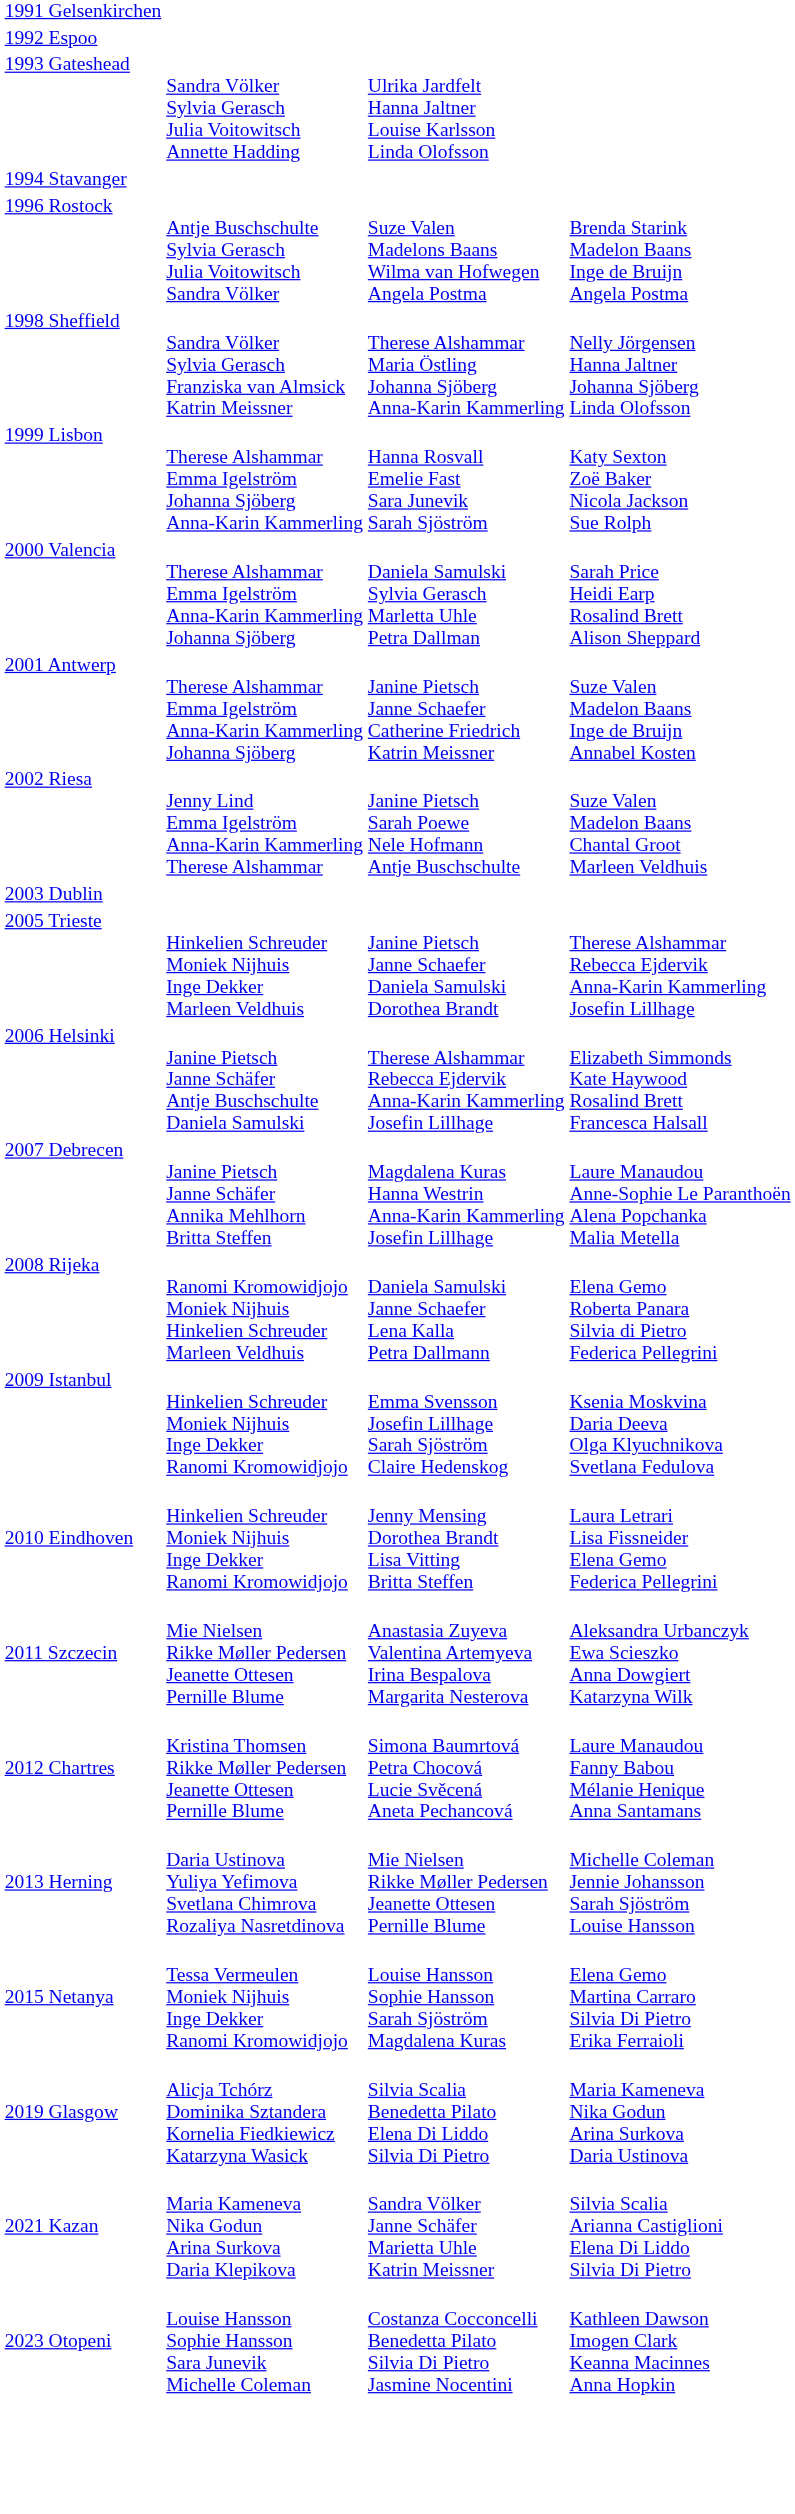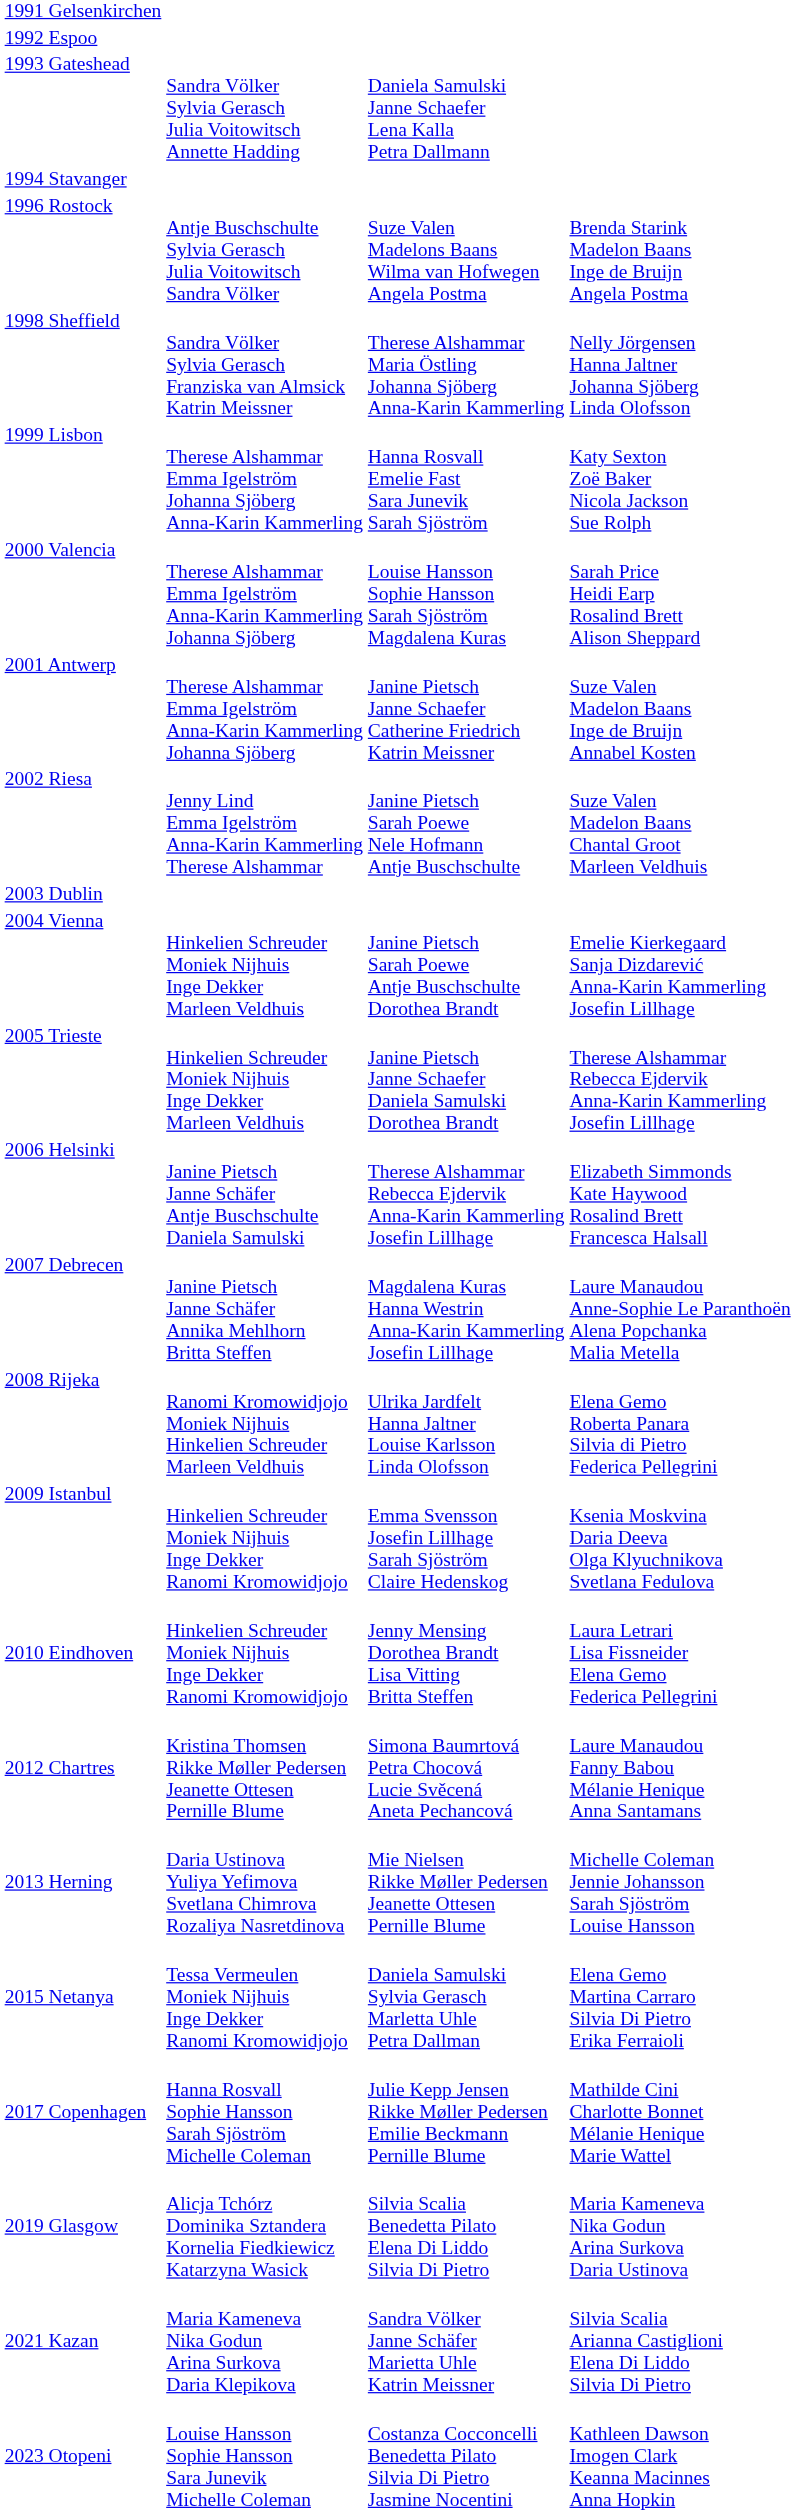 <table>
 <tr valign=top>
 <td><a href='#'>1991 Gelsenkirchen</a></td>
 <td></td>
 <td></td>
 <td></td>
 </tr>
 <tr valign=top>
 <td><a href='#'>1992 Espoo</a></td>
 <td></td>
 <td></td>
 <td></td>
 </tr>
 <tr valign=top>
 <td><a href='#'>1993 Gateshead</a></td>
 <td><br><a href='#'>Sandra Völker</a><br><a href='#'>Sylvia Gerasch</a><br><a href='#'>Julia Voitowitsch</a><br><a href='#'>Annette Hadding</a></td>
-<td><br><a href='#'>Ulrika Jardfelt</a><br><a href='#'>Hanna Jaltner</a><br><a href='#'>Louise Karlsson</a><br><a href='#'>Linda Olofsson</a></td>
+<td><br><a href='#'>Daniela Samulski</a><br><a href='#'>Janne Schaefer</a><br><a href='#'>Lena Kalla</a><br><a href='#'>Petra Dallmann</a></td>
 <td></td>
 </tr>
 <tr valign=top>
 <td><a href='#'>1994 Stavanger</a></td>
 <td></td>
 <td></td>
 <td></td>
 </tr>
 <tr valign=top>
 <td><a href='#'>1996 Rostock</a></td>
 <td> <br><a href='#'>Antje Buschschulte</a><br><a href='#'>Sylvia Gerasch</a><br><a href='#'>Julia Voitowitsch</a><br><a href='#'>Sandra Völker</a></td>
 <td> <br><a href='#'>Suze Valen</a><br><a href='#'>Madelons Baans</a><br><a href='#'>Wilma van Hofwegen</a><br><a href='#'>Angela Postma</a></td>
 <td><br><a href='#'>Brenda Starink</a><br><a href='#'>Madelon Baans</a><br><a href='#'>Inge de Bruijn</a><br><a href='#'>Angela Postma</a></td>
 </tr>
 <tr valign=top>
 <td><a href='#'>1998 Sheffield</a></td>
 <td><br><a href='#'>Sandra Völker</a><br><a href='#'>Sylvia Gerasch</a><br><a href='#'>Franziska van Almsick</a><br><a href='#'>Katrin Meissner</a></td>
 <td><br><a href='#'>Therese Alshammar</a><br><a href='#'>Maria Östling</a><br><a href='#'>Johanna Sjöberg</a><br><a href='#'>Anna-Karin Kammerling</a></td>
 <td><br><a href='#'>Nelly Jörgensen</a><br><a href='#'>Hanna Jaltner</a><br><a href='#'>Johanna Sjöberg</a><br><a href='#'>Linda Olofsson</a></td>
 </tr>
 <tr valign=top>
 <td><a href='#'>1999 Lisbon</a></td>
 <td><br><a href='#'>Therese Alshammar</a><br><a href='#'>Emma Igelström</a><br><a href='#'>Johanna Sjöberg</a><br><a href='#'>Anna-Karin Kammerling</a></td>
 <td><br><a href='#'>Hanna Rosvall</a><br><a href='#'>Emelie Fast</a><br><a href='#'>Sara Junevik</a><br><a href='#'>Sarah Sjöström</a></td>
 <td><br><a href='#'>Katy Sexton</a><br><a href='#'>Zoë Baker</a><br><a href='#'>Nicola Jackson</a><br><a href='#'>Sue Rolph</a></td>
 </tr>
 <tr valign=top>
 <td><a href='#'>2000 Valencia</a></td>
 <td><br><a href='#'>Therese Alshammar</a><br><a href='#'>Emma Igelström</a><br><a href='#'>Anna-Karin Kammerling</a><br><a href='#'>Johanna Sjöberg</a></td>
-<td><br><a href='#'>Daniela Samulski</a><br><a href='#'>Sylvia Gerasch</a><br><a href='#'>Marletta Uhle</a><br><a href='#'>Petra Dallman</a></td>
+<td><br><a href='#'>Louise Hansson</a><br><a href='#'>Sophie Hansson</a><br><a href='#'>Sarah Sjöström</a><br><a href='#'>Magdalena Kuras</a></td>
 <td><br><a href='#'>Sarah Price</a><br><a href='#'>Heidi Earp</a><br><a href='#'>Rosalind Brett</a><br><a href='#'>Alison Sheppard</a></td>
 </tr>
 <tr valign=top>
 <td><a href='#'>2001 Antwerp</a></td>
 <td><br><a href='#'>Therese Alshammar</a><br><a href='#'>Emma Igelström</a><br><a href='#'>Anna-Karin Kammerling</a><br><a href='#'>Johanna Sjöberg</a></td>
 <td><br><a href='#'>Janine Pietsch</a><br><a href='#'>Janne Schaefer</a><br><a href='#'>Catherine Friedrich</a><br><a href='#'>Katrin Meissner</a></td>
 <td><br><a href='#'>Suze Valen</a><br><a href='#'>Madelon Baans</a><br><a href='#'>Inge de Bruijn</a><br><a href='#'>Annabel Kosten</a></td>
 </tr>
 <tr valign=top>
 <td><a href='#'>2002 Riesa</a></td>
 <td><br><a href='#'>Jenny Lind</a><br><a href='#'>Emma Igelström</a><br><a href='#'>Anna-Karin Kammerling</a><br><a href='#'>Therese Alshammar</a></td>
 <td><br><a href='#'>Janine Pietsch</a><br><a href='#'>Sarah Poewe</a><br><a href='#'>Nele Hofmann</a><br><a href='#'>Antje Buschschulte</a></td>
 <td><br><a href='#'>Suze Valen</a><br><a href='#'>Madelon Baans</a><br><a href='#'>Chantal Groot</a><br><a href='#'>Marleen Veldhuis</a></td>
 </tr>
 <tr valign=top>
 <td><a href='#'>2003 Dublin</a></td>
 <td></td>
 <td></td>
 <td></td>
+</tr>
+<tr valign=top>
+<td><a href='#'>2004 Vienna</a></td>
+<td><br><a href='#'>Hinkelien Schreuder</a><br><a href='#'>Moniek Nijhuis</a><br><a href='#'>Inge Dekker</a><br><a href='#'>Marleen Veldhuis</a></td>
+<td><br><a href='#'>Janine Pietsch</a><br><a href='#'>Sarah Poewe</a><br><a href='#'>Antje Buschschulte</a><br><a href='#'>Dorothea Brandt</a></td>
+<td><br><a href='#'>Emelie Kierkegaard</a><br><a href='#'>Sanja Dizdarević</a><br><a href='#'>Anna-Karin Kammerling</a><br><a href='#'>Josefin Lillhage</a></td>
 </tr>
 <tr valign=top>
 <td><a href='#'>2005 Trieste</a></td>
 <td><br><a href='#'>Hinkelien Schreuder</a><br><a href='#'>Moniek Nijhuis</a><br><a href='#'>Inge Dekker</a><br><a href='#'>Marleen Veldhuis</a></td>
 <td><br><a href='#'>Janine Pietsch</a><br><a href='#'>Janne Schaefer</a><br><a href='#'>Daniela Samulski</a><br><a href='#'>Dorothea Brandt</a></td>
 <td><br><a href='#'>Therese Alshammar</a><br><a href='#'>Rebecca Ejdervik</a><br><a href='#'>Anna-Karin Kammerling</a><br><a href='#'>Josefin Lillhage</a></td>
 </tr>
 <tr valign=top>
 <td><a href='#'>2006 Helsinki</a></td>
 <td><br><a href='#'>Janine Pietsch</a><br><a href='#'>Janne Schäfer</a><br><a href='#'>Antje Buschschulte</a><br><a href='#'>Daniela Samulski</a></td>
 <td><br><a href='#'>Therese Alshammar</a><br><a href='#'>Rebecca Ejdervik</a><br> <a href='#'>Anna-Karin Kammerling</a><br> <a href='#'>Josefin Lillhage</a></td>
 <td><br><a href='#'>Elizabeth Simmonds</a><br><a href='#'>Kate Haywood</a><br><a href='#'>Rosalind Brett</a><br><a href='#'>Francesca Halsall</a></td>
 </tr>
 <tr valign=top>
 <td><a href='#'>2007 Debrecen</a></td>
 <td><br><a href='#'>Janine Pietsch</a><br><a href='#'>Janne Schäfer</a><br><a href='#'>Annika Mehlhorn</a><br><a href='#'>Britta Steffen</a></td>
 <td><br><a href='#'>Magdalena Kuras</a><br><a href='#'>Hanna Westrin</a><br><a href='#'>Anna-Karin Kammerling</a><br><a href='#'>Josefin Lillhage</a></td>
 <td><br><a href='#'>Laure Manaudou</a><br><a href='#'>Anne-Sophie Le Paranthoën</a><br><a href='#'>Alena Popchanka</a><br><a href='#'>Malia Metella</a></td>
 </tr>
 <tr valign=top>
 <td><a href='#'>2008 Rijeka</a></td>
 <td><br><a href='#'>Ranomi Kromowidjojo</a><br><a href='#'>Moniek Nijhuis</a><br><a href='#'>Hinkelien Schreuder</a><br><a href='#'>Marleen Veldhuis</a></td>
-<td><br><a href='#'>Daniela Samulski</a><br><a href='#'>Janne Schaefer</a><br><a href='#'>Lena Kalla</a><br><a href='#'>Petra Dallmann</a></td>
+<td><br><a href='#'>Ulrika Jardfelt</a><br><a href='#'>Hanna Jaltner</a><br><a href='#'>Louise Karlsson</a><br><a href='#'>Linda Olofsson</a></td>
 <td><br><a href='#'>Elena Gemo</a><br><a href='#'>Roberta Panara</a><br><a href='#'>Silvia di Pietro</a><br><a href='#'>Federica Pellegrini</a></td>
 </tr>
 <tr valign=top>
 <td><a href='#'>2009 Istanbul</a></td>
 <td><br><a href='#'>Hinkelien Schreuder</a><br><a href='#'>Moniek Nijhuis</a><br><a href='#'>Inge Dekker</a><br><a href='#'>Ranomi Kromowidjojo</a></td>
 <td><br><a href='#'>Emma Svensson</a><br><a href='#'>Josefin Lillhage</a><br><a href='#'>Sarah Sjöström</a><br><a href='#'>Claire Hedenskog</a></td>
 <td><br><a href='#'>Ksenia Moskvina</a><br><a href='#'>Daria Deeva</a><br><a href='#'>Olga Klyuchnikova</a><br><a href='#'>Svetlana Fedulova</a></td>
 </tr>
 <tr>
 <td><a href='#'>2010 Eindhoven</a></td>
 <td><br><a href='#'>Hinkelien Schreuder</a><br><a href='#'>Moniek Nijhuis</a><br><a href='#'>Inge Dekker</a><br><a href='#'>Ranomi Kromowidjojo</a></td>
 <td><br><a href='#'>Jenny Mensing</a><br><a href='#'>Dorothea Brandt</a><br><a href='#'>Lisa Vitting</a><br><a href='#'>Britta Steffen</a></td>
 <td><br><a href='#'>Laura Letrari</a><br><a href='#'>Lisa Fissneider</a><br><a href='#'>Elena Gemo</a><br><a href='#'>Federica Pellegrini</a></td>
-</tr>
-<tr>
-<td><a href='#'>2011 Szczecin</a></td>
-<td><br><a href='#'>Mie Nielsen</a><br><a href='#'>Rikke Møller Pedersen</a><br><a href='#'>Jeanette Ottesen</a><br><a href='#'>Pernille Blume</a></td>
-<td><br><a href='#'>Anastasia Zuyeva</a><br><a href='#'>Valentina Artemyeva</a><br><a href='#'>Irina Bespalova</a><br><a href='#'>Margarita Nesterova</a></td>
-<td><br><a href='#'>Aleksandra Urbanczyk</a><br><a href='#'>Ewa Scieszko</a><br><a href='#'>Anna Dowgiert</a><br><a href='#'>Katarzyna Wilk</a></td>
 </tr>
 <tr>
 <td><a href='#'>2012 Chartres</a></td>
 <td><br><a href='#'>Kristina Thomsen</a><br><a href='#'>Rikke Møller Pedersen</a><br><a href='#'>Jeanette Ottesen</a><br><a href='#'>Pernille Blume</a></td>
 <td><br><a href='#'>Simona Baumrtová</a><br><a href='#'>Petra Chocová</a><br><a href='#'>Lucie Svěcená</a><br><a href='#'>Aneta Pechancová</a></td>
 <td><br><a href='#'>Laure Manaudou</a><br><a href='#'>Fanny Babou</a><br><a href='#'>Mélanie Henique</a><br><a href='#'>Anna Santamans</a></td>
 </tr>
 <tr>
 <td><a href='#'>2013 Herning</a></td>
 <td><br><a href='#'>Daria Ustinova</a><br><a href='#'>Yuliya Yefimova</a><br><a href='#'>Svetlana Chimrova</a><br><a href='#'>Rozaliya Nasretdinova</a></td>
 <td><br><a href='#'>Mie Nielsen</a><br><a href='#'>Rikke Møller Pedersen</a><br><a href='#'>Jeanette Ottesen</a><br><a href='#'>Pernille Blume</a></td>
 <td><br><a href='#'>Michelle Coleman</a><br><a href='#'>Jennie Johansson</a><br><a href='#'>Sarah Sjöström</a><br><a href='#'>Louise Hansson</a></td>
 </tr>
 <tr>
 <td><a href='#'>2015 Netanya</a></td>
 <td><br><a href='#'>Tessa Vermeulen</a><br><a href='#'>Moniek Nijhuis</a><br><a href='#'>Inge Dekker</a><br><a href='#'>Ranomi Kromowidjojo</a></td>
-<td><br><a href='#'>Louise Hansson</a><br><a href='#'>Sophie Hansson</a><br><a href='#'>Sarah Sjöström</a><br><a href='#'>Magdalena Kuras</a></td>
+<td><br><a href='#'>Daniela Samulski</a><br><a href='#'>Sylvia Gerasch</a><br><a href='#'>Marletta Uhle</a><br><a href='#'>Petra Dallman</a></td>
 <td><br><a href='#'>Elena Gemo</a><br><a href='#'>Martina Carraro</a><br><a href='#'>Silvia Di Pietro</a><br><a href='#'>Erika Ferraioli</a></td>
+</tr>
+<tr>
+<td><a href='#'>2017 Copenhagen</a></td>
+<td><br><a href='#'>Hanna Rosvall</a><br><a href='#'>Sophie Hansson</a><br><a href='#'>Sarah Sjöström</a><br><a href='#'>Michelle Coleman</a></td>
+<td><br><a href='#'>Julie Kepp Jensen</a><br><a href='#'>Rikke Møller Pedersen</a><br><a href='#'>Emilie Beckmann</a><br><a href='#'>Pernille Blume</a></td>
+<td><br><a href='#'>Mathilde Cini</a><br><a href='#'>Charlotte Bonnet</a><br><a href='#'>Mélanie Henique</a><br><a href='#'>Marie Wattel</a></td>
 </tr>
 <tr>
 <td><a href='#'>2019 Glasgow</a></td>
 <td><br><a href='#'>Alicja Tchórz</a><br><a href='#'>Dominika Sztandera</a><br><a href='#'>Kornelia Fiedkiewicz</a><br><a href='#'>Katarzyna Wasick</a></td>
 <td><br><a href='#'>Silvia Scalia</a><br><a href='#'>Benedetta Pilato</a><br><a href='#'>Elena Di Liddo</a><br><a href='#'>Silvia Di Pietro</a><br></td>
 <td><br><a href='#'>Maria Kameneva</a><br><a href='#'>Nika Godun</a><br><a href='#'>Arina Surkova</a><br><a href='#'>Daria Ustinova</a></td>
 </tr>
 <tr>
 <td><a href='#'>2021 Kazan</a></td>
 <td><br><a href='#'>Maria Kameneva</a><br><a href='#'>Nika Godun</a><br><a href='#'>Arina Surkova</a><br><a href='#'>Daria Klepikova</a></td>
 <td> <br><a href='#'>Sandra Völker</a><br><a href='#'>Janne Schäfer</a><br><a href='#'>Marietta Uhle</a><br><a href='#'>Katrin Meissner</a></td>
 <td><br><a href='#'>Silvia Scalia</a><br><a href='#'>Arianna Castiglioni</a><br><a href='#'>Elena Di Liddo</a><br><a href='#'>Silvia Di Pietro</a></td>
 </tr>
 <tr>
 <td><a href='#'>2023 Otopeni</a></td>
 <td><br><a href='#'>Louise Hansson</a><br><a href='#'>Sophie Hansson</a><br><a href='#'>Sara Junevik</a><br><a href='#'>Michelle Coleman</a></td>
 <td><br><a href='#'>Costanza Cocconcelli</a><br><a href='#'>Benedetta Pilato</a><br><a href='#'>Silvia Di Pietro</a><br><a href='#'>Jasmine Nocentini</a></td>
 <td><br><a href='#'>Kathleen Dawson</a><br><a href='#'>Imogen Clark</a><br><a href='#'>Keanna Macinnes</a><br><a href='#'>Anna Hopkin</a></td>
 </tr>
 </table>
